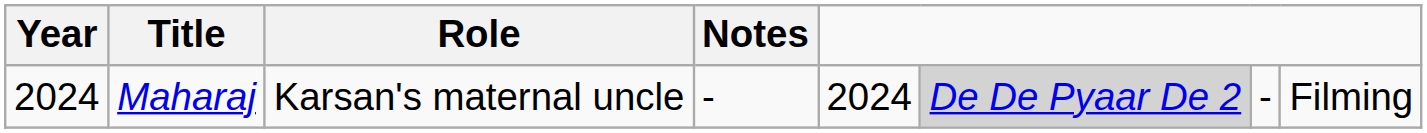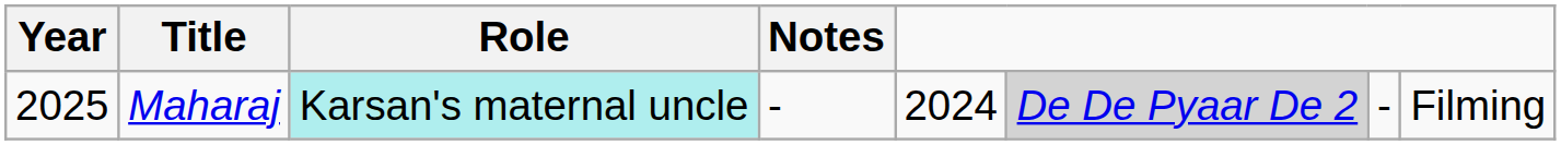 <table class="wikitable sortable">
 <tr>
 <th>Year</th>
 <th>Title</th>
 <th>Role</th>
 <th>Notes</th>
 </tr>
 <tr>
-<td>2024</td>
+<td>2025</td>
 <td><em><a href='#'>Maharaj</a></em></td>
-<td>Karsan's maternal uncle</td>
+<td style="background: paleturquoise;">Karsan's maternal uncle</td>
 <td>-</td>
 <td>2024</td>
 <td style="background: lightgrey;"><em><a href='#'>De De Pyaar De 2</a></em></td>
 <td>-</td>
 <td>Filming</td>
 </tr>
 </table>
